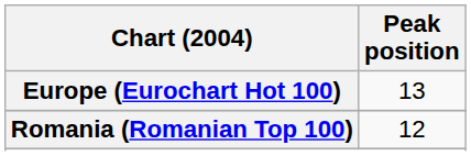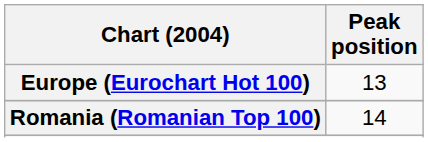 <table class="wikitable sortable plainrowheaders" style="text-align:center">
 <tr>
 <th scope="col">Chart (2004)</th>
 <th scope="col">Peak<br>position</th>
 </tr>
 <tr>
 <th scope="row">Europe (<a href='#'>Eurochart Hot 100</a>)</th>
 <td>13</td>
 </tr>
 <tr>
 </tr>
 <tr>
 <th scope="row">Romania (<a href='#'>Romanian Top 100</a>)</th>
-<td>12</td>
+<td>14</td>
 </tr>
 <tr>
 </tr>
 <tr>
 </tr>
 <tr>
 </tr>
 <tr>
 </tr>
 <tr>
 </tr>
 <tr>
 </tr>
 <tr>
 </tr>
 </table>
